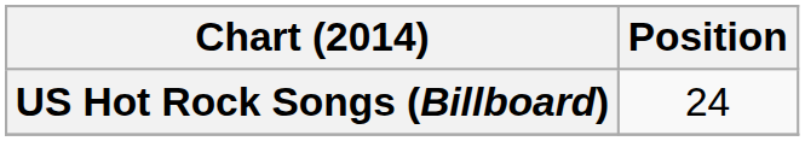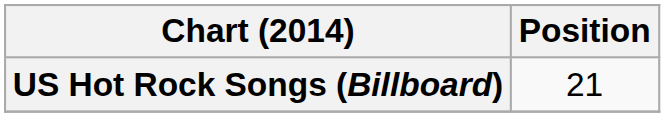 <table class="wikitable plainrowheaders">
 <tr>
 <th scope="col">Chart (2014)</th>
 <th scope="col">Position</th>
 </tr>
 <tr>
 <th scope="row">US Hot Rock Songs (<em>Billboard</em>)</th>
-<td align="center">24</td>
+<td align="center">21</td>
 </tr>
 <tr>
 </tr>
 </table>
